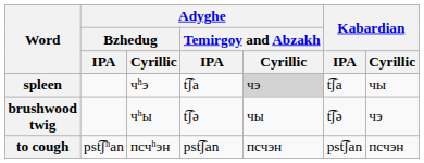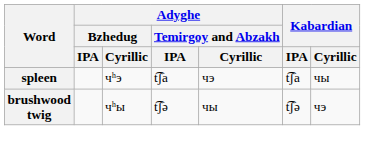 <table class="wikitable" border="1" text-align="right">
 <tr>
 <th rowspan="3">Word</th>
 <th colspan="4"><a href='#'>Adyghe</a></th>
 <th rowspan="2" colspan="2"><a href='#'>Kabardian</a></th>
 </tr>
 <tr>
 <th colspan="2">Bzhedug</th>
 <th colspan="2"><a href='#'>Temirgoy</a> and <a href='#'>Abzakh</a></th>
 </tr>
 <tr>
 <th>IPA</th>
 <th>Cyrillic</th>
 <th>IPA</th>
 <th>Cyrillic</th>
 <th>IPA</th>
 <th>Cyrillic</th>
 </tr>
 <tr>
 <th>spleen</th>
 <td></td>
 <td>чʰэ</td>
 <td>t͡ʃa</td>
-<td style="background: lightgrey;">чэ</td>
+<td>чэ</td>
 <td>t͡ʃa</td>
 <td>чы</td>
 </tr>
 <tr>
 <th>brushwood<br>twig</th>
 <td></td>
 <td>чʰы</td>
 <td>t͡ʃə</td>
 <td>чы</td>
 <td>t͡ʃə</td>
 <td>чэ</td>
 </tr>
-<tr>
-<th>to cough</th>
-<td>pst͡ʃʰan</td>
-<td>псчʰэн</td>
-<td>pst͡ʃan</td>
-<td>псчэн</td>
-<td>pst͡ʃan</td>
-<td>псчэн</td>
-</tr>
 </table>
